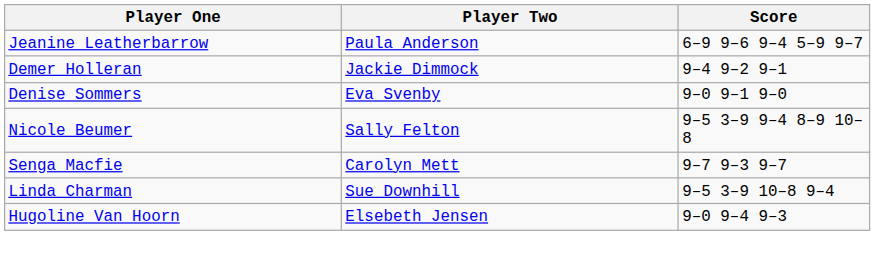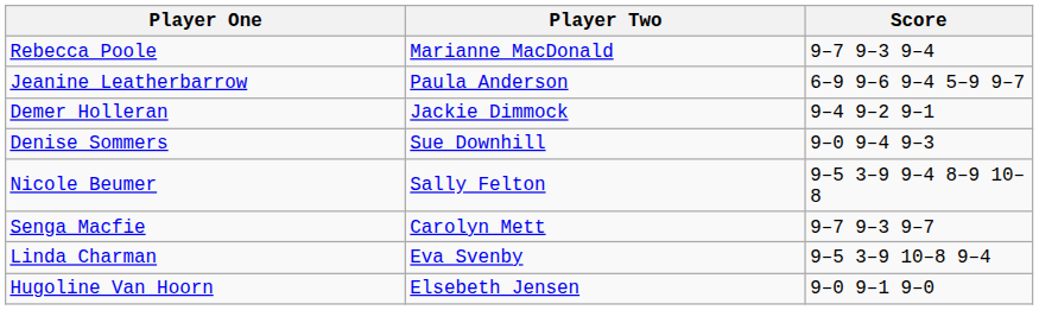 <table class="wikitable">
 <tr>
 <th width=270>Player One</th>
 <th width=270>Player Two</th>
 <th width=150>Score</th>
+</tr>
+<tr>
+<td> <a href='#'>Rebecca Poole</a></td>
+<td> <a href='#'>Marianne MacDonald</a></td>
+<td>9–7 9–3 9–4</td>
 </tr>
 <tr>
 <td> <a href='#'>Jeanine Leatherbarrow</a></td>
 <td> <a href='#'>Paula Anderson</a></td>
 <td>6–9 9–6 9–4 5–9 9–7</td>
 </tr>
 <tr>
 <td> <a href='#'>Demer Holleran</a></td>
 <td> <a href='#'>Jackie Dimmock</a></td>
 <td>9–4 9–2 9–1</td>
 </tr>
 <tr>
 <td> <a href='#'>Denise Sommers</a></td>
-<td> <a href='#'>Eva Svenby</a></td>
-<td>9–0 9–1 9–0</td>
+<td> <a href='#'>Sue Downhill</a></td>
+<td>9–0 9–4 9–3</td>
 </tr>
 <tr>
 <td> <a href='#'>Nicole Beumer</a></td>
 <td> <a href='#'>Sally Felton</a></td>
 <td>9–5 3–9 9–4 8–9 10–8</td>
 </tr>
 <tr>
 <td> <a href='#'>Senga Macfie</a></td>
 <td> <a href='#'>Carolyn Mett</a></td>
 <td>9–7 9–3 9–7</td>
 </tr>
 <tr>
 <td> <a href='#'>Linda Charman</a></td>
-<td> <a href='#'>Sue Downhill</a></td>
+<td> <a href='#'>Eva Svenby</a></td>
 <td>9–5 3–9 10–8 9–4</td>
 </tr>
 <tr>
 <td> <a href='#'>Hugoline Van Hoorn</a></td>
 <td> <a href='#'>Elsebeth Jensen</a></td>
-<td>9–0 9–4 9–3</td>
+<td>9–0 9–1 9–0</td>
 </tr>
 </table>
